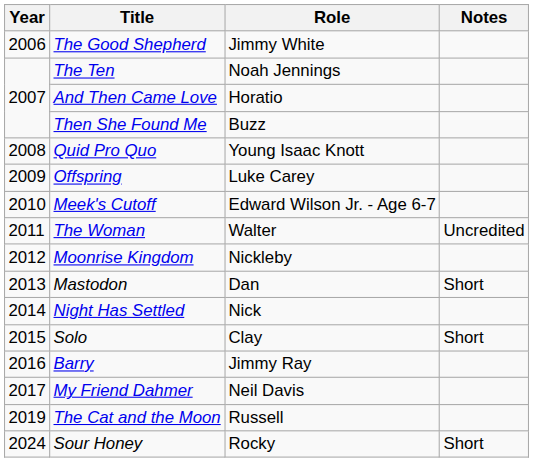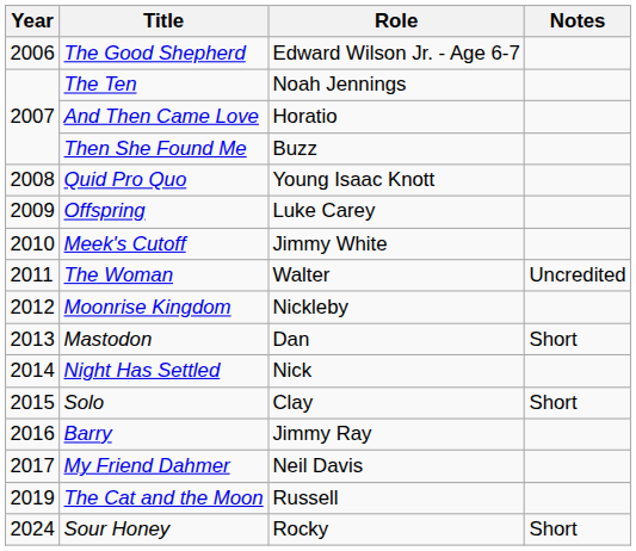 <table class=wikitable>
 <tr>
 <th>Year</th>
 <th>Title</th>
 <th>Role</th>
 <th>Notes</th>
 </tr>
 <tr>
 <td rowspan>2006</td>
 <td><em><a href='#'>The Good Shepherd</a></em></td>
-<td>Jimmy White</td>
+<td>Edward Wilson Jr. - Age 6-7</td>
 <td></td>
 </tr>
 <tr>
 <td rowspan=3>2007</td>
 <td><em><a href='#'>The Ten</a></em></td>
 <td>Noah Jennings</td>
 <td></td>
 </tr>
 <tr>
 <td><em><a href='#'>And Then Came Love</a></em></td>
 <td>Horatio</td>
 <td></td>
 </tr>
 <tr>
 <td><em><a href='#'>Then She Found Me</a></em></td>
 <td>Buzz</td>
 <td></td>
 </tr>
 <tr>
 <td rowspan>2008</td>
 <td><em><a href='#'>Quid Pro Quo</a></em></td>
 <td>Young Isaac Knott</td>
 <td></td>
 </tr>
 <tr>
 <td rowspan>2009</td>
 <td><em><a href='#'>Offspring</a></em></td>
 <td>Luke Carey</td>
 <td></td>
 </tr>
 <tr>
 <td rowspan>2010</td>
 <td><em><a href='#'>Meek's Cutoff</a></em></td>
-<td>Edward Wilson Jr. - Age 6-7</td>
+<td>Jimmy White</td>
 <td></td>
 </tr>
 <tr>
 <td rowspan>2011</td>
 <td><em><a href='#'>The Woman</a></em></td>
 <td>Walter</td>
 <td>Uncredited</td>
 </tr>
 <tr>
 <td rowspan>2012</td>
 <td><em><a href='#'>Moonrise Kingdom</a></em></td>
 <td>Nickleby</td>
 <td></td>
 </tr>
 <tr>
 <td rowspan>2013</td>
 <td><em>Mastodon</em></td>
 <td>Dan</td>
 <td>Short</td>
 </tr>
 <tr>
 <td rowspan>2014</td>
 <td><em><a href='#'>Night Has Settled</a></em></td>
 <td>Nick</td>
 <td></td>
 </tr>
 <tr>
 <td rowspan>2015</td>
 <td><em>Solo</em></td>
 <td>Clay</td>
 <td>Short</td>
 </tr>
 <tr>
 <td>2016</td>
 <td><em><a href='#'>Barry</a></em></td>
 <td>Jimmy Ray</td>
 <td></td>
 </tr>
 <tr>
 <td rowspan>2017</td>
 <td><em><a href='#'>My Friend Dahmer</a></em></td>
 <td>Neil Davis</td>
 <td></td>
 </tr>
 <tr>
 <td rowspan>2019</td>
 <td><em><a href='#'>The Cat and the Moon</a></em></td>
 <td>Russell</td>
 <td></td>
 </tr>
 <tr>
 <td>2024</td>
 <td><em>Sour Honey</em></td>
 <td>Rocky</td>
 <td>Short</td>
 </tr>
 </table>
